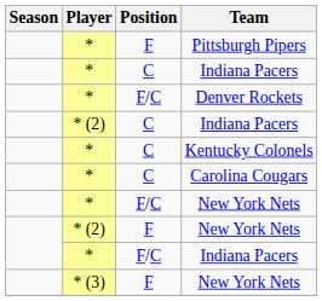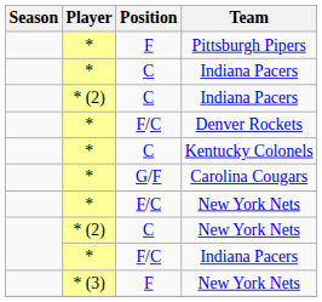 <table class="wikitable" style="text-align:center">
 <tr>
 <th>Season</th>
 <th>Player</th>
 <th>Position</th>
 <th>Team</th>
 </tr>
 <tr>
 <td></td>
 <td style=background-color:#FFFF99>*</td>
 <td><a href='#'>F</a></td>
 <td><a href='#'>Pittsburgh Pipers</a></td>
 </tr>
 <tr>
 <td></td>
 <td style=background-color:#FFFF99>*</td>
 <td><a href='#'>C</a></td>
 <td><a href='#'>Indiana Pacers</a></td>
 </tr>
 <tr>
 <td></td>
+<td style=background-color:#FFFF99>* (2)</td>
+<td><a href='#'>C</a></td>
+<td><a href='#'>Indiana Pacers</a></td>
+</tr>
+<tr>
+<td></td>
 <td style=background-color:#FFFF99>*</td>
 <td><a href='#'>F</a>/<a href='#'>C</a></td>
 <td><a href='#'>Denver Rockets</a></td>
-</tr>
-<tr>
-<td></td>
-<td style=background-color:#FFFF99>* (2)</td>
-<td><a href='#'>C</a></td>
-<td><a href='#'>Indiana Pacers</a></td>
 </tr>
 <tr>
 <td></td>
 <td style=background-color:#FFFF99>*</td>
 <td><a href='#'>C</a></td>
 <td><a href='#'>Kentucky Colonels</a></td>
 </tr>
 <tr>
 <td></td>
 <td style=background-color:#FFFF99>*</td>
-<td><a href='#'>C</a></td>
+<td><a href='#'>G</a>/<a href='#'>F</a></td>
 <td><a href='#'>Carolina Cougars</a></td>
 </tr>
 <tr>
 <td></td>
 <td style=background-color:#FFFF99>*</td>
 <td><a href='#'>F</a>/<a href='#'>C</a></td>
 <td><a href='#'>New York Nets</a></td>
 </tr>
 <tr>
 <td rowspan=2></td>
 <td style=background-color:#FFFF99>* (2)</td>
-<td><a href='#'>F</a></td>
+<td><a href='#'>C</a></td>
 <td><a href='#'>New York Nets</a></td>
 </tr>
 <tr>
 <td style=background-color:#FFFF99>*</td>
 <td><a href='#'>F</a>/<a href='#'>C</a></td>
 <td><a href='#'>Indiana Pacers</a></td>
 </tr>
 <tr>
 <td></td>
 <td style=background-color:#FFFF99>* (3)</td>
 <td><a href='#'>F</a></td>
 <td><a href='#'>New York Nets</a></td>
 </tr>
 <tr>
 </tr>
 </table>
